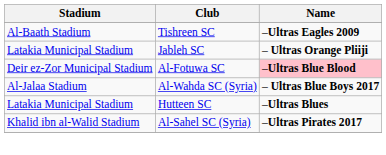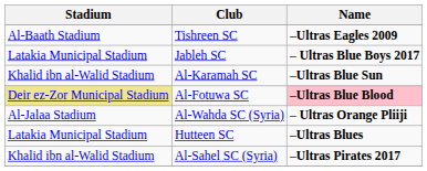 <table class="wikitable">
 <tr>
 <th>Stadium</th>
 <th>Club</th>
 <th>Name</th>
 </tr>
 <tr>
 </tr>
 <tr>
 <td style="text-align:left;"><a href='#'>Al-Baath Stadium</a></td>
 <td><a href='#'>Tishreen SC</a></td>
 <td>–<strong>Ultras Eagles 2009</strong></td>
 </tr>
 <tr>
 <td style="text-align:left;"><a href='#'>Latakia Municipal Stadium</a></td>
 <td><a href='#'>Jableh SC</a></td>
-<td>– <strong>Ultras Orange Pliiji</strong></td>
+<td>– <strong>Ultras Blue Boys 2017</strong></td>
 </tr>
 <tr>
-<td style="text-align:left;"><a href='#'>Deir ez-Zor Municipal Stadium</a></td>
+<td style="text-align:left;"><a href='#'>Khalid ibn al-Walid Stadium</a></td>
+<td><a href='#'>Al-Karamah SC</a></td>
+<td>–<strong>Ultras Blue Sun </strong></td>
+</tr>
+<tr>
+<td style="background: khaki; text-align:left;"><a href='#'>Deir ez-Zor Municipal Stadium</a></td>
 <td><a href='#'>Al-Fotuwa SC</a></td>
 <td style="background: pink;">–<strong>Ultras Blue Blood </strong></td>
 </tr>
 <tr>
 <td style="text-align:left;"><a href='#'>Al-Jalaa Stadium</a></td>
 <td><a href='#'>Al-Wahda SC (Syria)</a></td>
-<td>– <strong>Ultras Blue Boys 2017</strong></td>
+<td>– <strong>Ultras Orange Pliiji</strong></td>
 </tr>
 <tr>
 <td style="text-align:left;"><a href='#'>Latakia Municipal Stadium</a></td>
 <td><a href='#'>Hutteen SC</a></td>
 <td>–<strong>Ultras Blues </strong></td>
 </tr>
 <tr>
 <td style="text-align:left;"><a href='#'>Khalid ibn al-Walid Stadium</a></td>
 <td><a href='#'>Al-Sahel SC (Syria)</a></td>
 <td>–<strong>Ultras Pirates 2017 </strong></td>
 </tr>
 <tr>
 </tr>
 </table>
